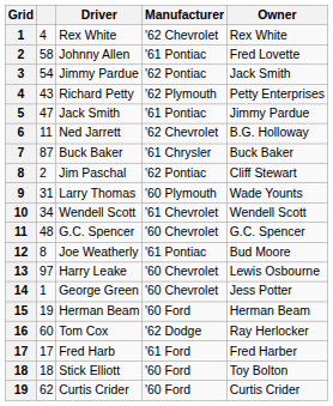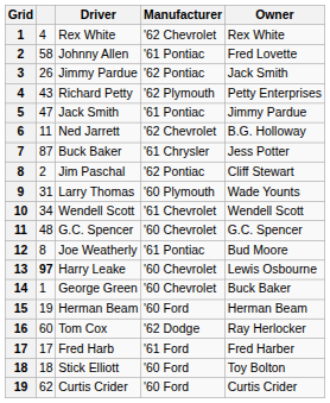 <table class="wikitable">
 <tr>
 <th>Grid</th>
 <th></th>
 <th>Driver</th>
 <th>Manufacturer</th>
 <th>Owner</th>
 </tr>
 <tr>
 <th>1</th>
 <td>4</td>
 <td>Rex White</td>
 <td>'62 Chevrolet</td>
 <td>Rex White</td>
 </tr>
 <tr>
 <th>2</th>
 <td>58</td>
 <td>Johnny Allen</td>
 <td>'61 Pontiac</td>
 <td>Fred Lovette</td>
 </tr>
 <tr>
 <th>3</th>
-<td>54</td>
+<td>26</td>
 <td>Jimmy Pardue</td>
 <td>'62 Pontiac</td>
 <td>Jack Smith</td>
 </tr>
 <tr>
 <th>4</th>
 <td>43</td>
 <td>Richard Petty</td>
 <td>'62 Plymouth</td>
 <td>Petty Enterprises</td>
 </tr>
 <tr>
 <th>5</th>
 <td>47</td>
 <td>Jack Smith</td>
 <td>'61 Pontiac</td>
 <td>Jimmy Pardue</td>
 </tr>
 <tr>
 <th>6</th>
 <td>11</td>
 <td>Ned Jarrett</td>
 <td>'62 Chevrolet</td>
 <td>B.G. Holloway</td>
 </tr>
 <tr>
 <th>7</th>
 <td>87</td>
 <td>Buck Baker</td>
 <td>'61 Chrysler</td>
-<td>Buck Baker</td>
+<td>Jess Potter</td>
 </tr>
 <tr>
 <th>8</th>
 <td>2</td>
 <td>Jim Paschal</td>
 <td>'62 Pontiac</td>
 <td>Cliff Stewart</td>
 </tr>
 <tr>
 <th>9</th>
 <td>31</td>
 <td>Larry Thomas</td>
 <td>'60 Plymouth</td>
 <td>Wade Younts</td>
 </tr>
 <tr>
 <th>10</th>
 <td>34</td>
 <td>Wendell Scott</td>
 <td>'61 Chevrolet</td>
 <td>Wendell Scott</td>
 </tr>
 <tr>
 <th>11</th>
 <td>48</td>
 <td>G.C. Spencer</td>
 <td>'60 Chevrolet</td>
 <td>G.C. Spencer</td>
 </tr>
 <tr>
 <th>12</th>
 <td>8</td>
 <td>Joe Weatherly</td>
 <td>'61 Pontiac</td>
 <td>Bud Moore</td>
 </tr>
 <tr>
 <th>13</th>
-<td>97</td>
+<td><strong>97</strong></td>
 <td>Harry Leake</td>
 <td>'60 Chevrolet</td>
 <td>Lewis Osbourne</td>
 </tr>
 <tr>
 <th>14</th>
 <td>1</td>
 <td>George Green</td>
 <td>'60 Chevrolet</td>
-<td>Jess Potter</td>
+<td>Buck Baker</td>
 </tr>
 <tr>
 <th>15</th>
 <td>19</td>
 <td>Herman Beam</td>
 <td>'60 Ford</td>
 <td>Herman Beam</td>
 </tr>
 <tr>
 <th>16</th>
 <td>60</td>
 <td>Tom Cox</td>
 <td>'62 Dodge</td>
 <td>Ray Herlocker</td>
 </tr>
 <tr>
 <th>17</th>
 <td>17</td>
 <td>Fred Harb</td>
 <td>'61 Ford</td>
 <td>Fred Harber</td>
 </tr>
 <tr>
 <th>18</th>
 <td>18</td>
 <td>Stick Elliott</td>
 <td>'60 Ford</td>
 <td>Toy Bolton</td>
 </tr>
 <tr>
 <th>19</th>
 <td>62</td>
 <td>Curtis Crider</td>
 <td>'60 Ford</td>
 <td>Curtis Crider</td>
 </tr>
 </table>
